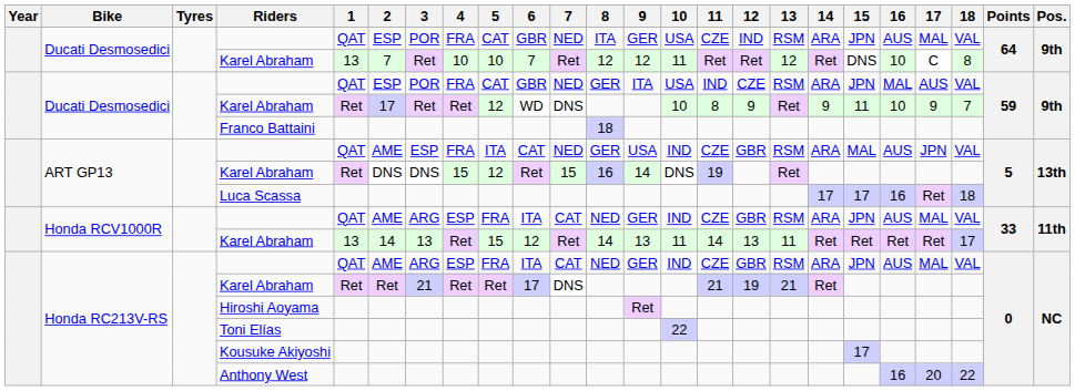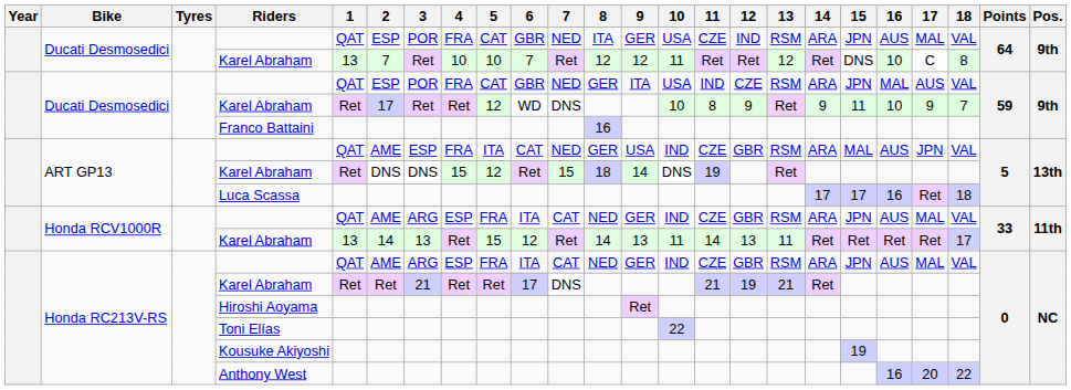 <table class="wikitable" border="1" style="text-align:center; font-size:95%">
 <tr>
 <th scope="col">Year</th>
 <th scope="col">Bike</th>
 <th scope="col">Tyres</th>
 <th scope="col">Riders</th>
 <th scope="col">1</th>
 <th scope="col">2</th>
 <th scope="col">3</th>
 <th scope="col">4</th>
 <th scope="col">5</th>
 <th scope="col">6</th>
 <th scope="col">7</th>
 <th scope="col">8</th>
 <th scope="col">9</th>
 <th scope="col">10</th>
 <th scope="col">11</th>
 <th scope="col">12</th>
 <th scope="col">13</th>
 <th scope="col">14</th>
 <th scope="col">15</th>
 <th scope="col">16</th>
 <th scope="col">17</th>
 <th scope="col">18</th>
 <th scope="col">Points</th>
 <th scope="col">Pos.</th>
 </tr>
 <tr>
 <th scope="row" rowspan="2"></th>
 <td rowspan="2" align="left"><a href='#'>Ducati Desmosedici</a></td>
 <td rowspan="2"></td>
 <td></td>
 <td><a href='#'>QAT</a></td>
 <td><a href='#'>ESP</a></td>
 <td><a href='#'>POR</a></td>
 <td><a href='#'>FRA</a></td>
 <td><a href='#'>CAT</a></td>
 <td><a href='#'>GBR</a></td>
 <td><a href='#'>NED</a></td>
 <td><a href='#'>ITA</a></td>
 <td><a href='#'>GER</a></td>
 <td><a href='#'>USA</a></td>
 <td><a href='#'>CZE</a></td>
 <td><a href='#'>IND</a></td>
 <td><a href='#'>RSM</a></td>
 <td><a href='#'>ARA</a></td>
 <td><a href='#'>JPN</a></td>
 <td><a href='#'>AUS</a></td>
 <td><a href='#'>MAL</a></td>
 <td><a href='#'>VAL</a></td>
 <th rowspan="2">64</th>
 <th rowspan="2">9th</th>
 </tr>
 <tr>
 <td align="left"> <a href='#'>Karel Abraham</a></td>
 <td style="background:#dfffdf;">13</td>
 <td style="background:#dfffdf;">7</td>
 <td style="background:#efcfff;">Ret</td>
 <td style="background:#dfffdf;">10</td>
 <td style="background:#dfffdf;">10</td>
 <td style="background:#dfffdf;">7</td>
 <td style="background:#efcfff;">Ret</td>
 <td style="background:#dfffdf;">12</td>
 <td style="background:#dfffdf;">12</td>
 <td style="background:#dfffdf;">11</td>
 <td style="background:#efcfff;">Ret</td>
 <td style="background:#efcfff;">Ret</td>
 <td style="background:#dfffdf;">12</td>
 <td style="background:#efcfff;">Ret</td>
 <td style="background:#ffffff;">DNS</td>
 <td style="background:#dfffdf;">10</td>
 <td style="background:#ffffff;">C</td>
 <td style="background:#dfffdf;">8</td>
 </tr>
 <tr>
 <th scope="row" rowspan="3"></th>
 <td rowspan="3" align="left"><a href='#'>Ducati Desmosedici</a></td>
 <td rowspan="3"></td>
 <td></td>
 <td><a href='#'>QAT</a></td>
 <td><a href='#'>ESP</a></td>
 <td><a href='#'>POR</a></td>
 <td><a href='#'>FRA</a></td>
 <td><a href='#'>CAT</a></td>
 <td><a href='#'>GBR</a></td>
 <td><a href='#'>NED</a></td>
 <td><a href='#'>GER</a></td>
 <td><a href='#'>ITA</a></td>
 <td><a href='#'>USA</a></td>
 <td><a href='#'>IND</a></td>
 <td><a href='#'>CZE</a></td>
 <td><a href='#'>RSM</a></td>
 <td><a href='#'>ARA</a></td>
 <td><a href='#'>JPN</a></td>
 <td><a href='#'>MAL</a></td>
 <td><a href='#'>AUS</a></td>
 <td><a href='#'>VAL</a></td>
 <th rowspan="3">59</th>
 <th rowspan="3">9th</th>
 </tr>
 <tr>
 <td align="left"> <a href='#'>Karel Abraham</a></td>
 <td style="background:#efcfff;">Ret</td>
 <td style="background:#CFCFFF;">17</td>
 <td style="background:#efcfff;">Ret</td>
 <td style="background:#efcfff;">Ret</td>
 <td style="background:#dfffdf;">12</td>
 <td style="background:#ffffff;">WD</td>
 <td style="background:#ffffff;">DNS</td>
 <td></td>
 <td></td>
 <td style="background:#dfffdf;">10</td>
 <td style="background:#dfffdf;">8</td>
 <td style="background:#dfffdf;">9</td>
 <td style="background:#efcfff;">Ret</td>
 <td style="background:#dfffdf;">9</td>
 <td style="background:#dfffdf;">11</td>
 <td style="background:#dfffdf;">10</td>
 <td style="background:#dfffdf;">9</td>
 <td style="background:#dfffdf;">7</td>
 </tr>
 <tr>
 <td align="left"> <a href='#'>Franco Battaini</a></td>
 <td></td>
 <td></td>
 <td></td>
 <td></td>
 <td></td>
 <td></td>
 <td></td>
-<td style="background:#CFCFFF;">18</td>
+<td style="background:#CFCFFF;">16</td>
 <td></td>
 <td></td>
 <td></td>
 <td></td>
 <td></td>
 <td></td>
 <td></td>
 <td></td>
 <td></td>
 <td></td>
 </tr>
 <tr>
 <th scope="row" rowspan="3"></th>
 <td rowspan="3" align="left">ART GP13</td>
 <td rowspan="3"></td>
 <td></td>
 <td><a href='#'>QAT</a></td>
 <td><a href='#'>AME</a></td>
 <td><a href='#'>ESP</a></td>
 <td><a href='#'>FRA</a></td>
 <td><a href='#'>ITA</a></td>
 <td><a href='#'>CAT</a></td>
 <td><a href='#'>NED</a></td>
 <td><a href='#'>GER</a></td>
 <td><a href='#'>USA</a></td>
 <td><a href='#'>IND</a></td>
 <td><a href='#'>CZE</a></td>
 <td><a href='#'>GBR</a></td>
 <td><a href='#'>RSM</a></td>
 <td><a href='#'>ARA</a></td>
 <td><a href='#'>MAL</a></td>
 <td><a href='#'>AUS</a></td>
 <td><a href='#'>JPN</a></td>
 <td><a href='#'>VAL</a></td>
 <th rowspan="3">5</th>
 <th rowspan="3">13th</th>
 </tr>
 <tr>
 <td align="left"> <a href='#'>Karel Abraham</a></td>
 <td style="background:#efcfff;">Ret</td>
 <td style="background:#ffffff;">DNS</td>
 <td style="background:#ffffff;">DNS</td>
 <td style="background:#dfffdf;">15</td>
 <td style="background:#dfffdf;">12</td>
 <td style="background:#efcfff;">Ret</td>
 <td style="background:#dfffdf;">15</td>
-<td style="background:#CFCFFF;">16</td>
+<td style="background:#CFCFFF;">18</td>
 <td style="background:#dfffdf;">14</td>
 <td style="background:#ffffff;">DNS</td>
 <td style="background:#CFCFFF;">19</td>
 <td></td>
 <td style="background:#efcfff;">Ret</td>
 <td></td>
 <td></td>
 <td></td>
 <td></td>
 <td></td>
 </tr>
 <tr>
 <td align="left"> <a href='#'>Luca Scassa</a></td>
 <td></td>
 <td></td>
 <td></td>
 <td></td>
 <td></td>
 <td></td>
 <td></td>
 <td></td>
 <td></td>
 <td></td>
 <td></td>
 <td></td>
 <td></td>
 <td style="background:#CFCFFF;">17</td>
 <td style="background:#CFCFFF;">17</td>
 <td style="background:#CFCFFF;">16</td>
 <td style="background:#efcfff;">Ret</td>
 <td style="background:#CFCFFF;">18</td>
 </tr>
 <tr>
 <th scope="row" rowspan="2"></th>
 <td rowspan="2" align="left"><a href='#'>Honda RCV1000R</a></td>
 <td rowspan="2"></td>
 <td></td>
 <td><a href='#'>QAT</a></td>
 <td><a href='#'>AME</a></td>
 <td><a href='#'>ARG</a></td>
 <td><a href='#'>ESP</a></td>
 <td><a href='#'>FRA</a></td>
 <td><a href='#'>ITA</a></td>
 <td><a href='#'>CAT</a></td>
 <td><a href='#'>NED</a></td>
 <td><a href='#'>GER</a></td>
 <td><a href='#'>IND</a></td>
 <td><a href='#'>CZE</a></td>
 <td><a href='#'>GBR</a></td>
 <td><a href='#'>RSM</a></td>
 <td><a href='#'>ARA</a></td>
 <td><a href='#'>JPN</a></td>
 <td><a href='#'>AUS</a></td>
 <td><a href='#'>MAL</a></td>
 <td><a href='#'>VAL</a></td>
 <th rowspan="2">33</th>
 <th rowspan="2">11th</th>
 </tr>
 <tr>
 <td align="left"> <a href='#'>Karel Abraham</a></td>
 <td style="background:#dfffdf;">13</td>
 <td style="background:#dfffdf;">14</td>
 <td style="background:#dfffdf;">13</td>
 <td style="background:#efcfff;">Ret</td>
 <td style="background:#dfffdf;">15</td>
 <td style="background:#dfffdf;">12</td>
 <td style="background:#efcfff;">Ret</td>
 <td style="background:#dfffdf;">14</td>
 <td style="background:#dfffdf;">13</td>
 <td style="background:#dfffdf;">11</td>
 <td style="background:#dfffdf;">14</td>
 <td style="background:#dfffdf;">13</td>
 <td style="background:#dfffdf;">11</td>
 <td style="background:#efcfff;">Ret</td>
 <td style="background:#efcfff;">Ret</td>
 <td style="background:#efcfff;">Ret</td>
 <td style="background:#efcfff;">Ret</td>
 <td style="background:#CFCFFF;">17</td>
 </tr>
 <tr>
 <th scope="row" rowspan="6"></th>
 <td rowspan="6" align="left"><a href='#'>Honda RC213V-RS</a></td>
 <td rowspan="6"></td>
 <td></td>
 <td><a href='#'>QAT</a></td>
 <td><a href='#'>AME</a></td>
 <td><a href='#'>ARG</a></td>
 <td><a href='#'>ESP</a></td>
 <td><a href='#'>FRA</a></td>
 <td><a href='#'>ITA</a></td>
 <td><a href='#'>CAT</a></td>
 <td><a href='#'>NED</a></td>
 <td><a href='#'>GER</a></td>
 <td><a href='#'>IND</a></td>
 <td><a href='#'>CZE</a></td>
 <td><a href='#'>GBR</a></td>
 <td><a href='#'>RSM</a></td>
 <td><a href='#'>ARA</a></td>
 <td><a href='#'>JPN</a></td>
 <td><a href='#'>AUS</a></td>
 <td><a href='#'>MAL</a></td>
 <td><a href='#'>VAL</a></td>
 <th rowspan="6">0</th>
 <th rowspan="6">NC</th>
 </tr>
 <tr>
 <td align="left"> <a href='#'>Karel Abraham</a></td>
 <td style="background:#efcfff;">Ret</td>
 <td style="background:#efcfff;">Ret</td>
 <td style="background:#cfcfff;">21</td>
 <td style="background:#efcfff;">Ret</td>
 <td style="background:#efcfff;">Ret</td>
 <td style="background:#cfcfff;">17</td>
 <td style="background:#ffffff;">DNS</td>
 <td></td>
 <td></td>
 <td></td>
 <td style="background:#cfcfff;">21</td>
 <td style="background:#cfcfff;">19</td>
 <td style="background:#cfcfff;">21</td>
 <td style="background:#efcfff;">Ret</td>
 <td></td>
 <td></td>
 <td></td>
 <td></td>
 </tr>
 <tr>
 <td align="left"> <a href='#'>Hiroshi Aoyama</a></td>
 <td></td>
 <td></td>
 <td></td>
 <td></td>
 <td></td>
 <td></td>
 <td></td>
 <td></td>
 <td style="background:#efcfff;">Ret</td>
 <td></td>
 <td></td>
 <td></td>
 <td></td>
 <td></td>
 <td></td>
 <td></td>
 <td></td>
 <td></td>
 </tr>
 <tr>
 <td align="left"> <a href='#'>Toni Elías</a></td>
 <td></td>
 <td></td>
 <td></td>
 <td></td>
 <td></td>
 <td></td>
 <td></td>
 <td></td>
 <td></td>
 <td style="background:#cfcfff;">22</td>
 <td></td>
 <td></td>
 <td></td>
 <td></td>
 <td></td>
 <td></td>
 <td></td>
 <td></td>
 </tr>
 <tr>
 <td align="left"> <a href='#'>Kousuke Akiyoshi</a></td>
 <td></td>
 <td></td>
 <td></td>
 <td></td>
 <td></td>
 <td></td>
 <td></td>
 <td></td>
 <td></td>
 <td></td>
 <td></td>
 <td></td>
 <td></td>
 <td></td>
-<td style="background:#CFCFFF;">17</td>
+<td style="background:#cfcfff;">19</td>
 <td></td>
 <td></td>
 <td></td>
 </tr>
 <tr>
 <td align="left"> <a href='#'>Anthony West</a></td>
 <td></td>
 <td></td>
 <td></td>
 <td></td>
 <td></td>
 <td></td>
 <td></td>
 <td></td>
 <td></td>
 <td></td>
 <td></td>
 <td></td>
 <td></td>
 <td></td>
 <td></td>
 <td style="background:#CFCFFF;">16</td>
 <td style="background:#cfcfff;">20</td>
 <td style="background:#cfcfff;">22</td>
 </tr>
 </table>
